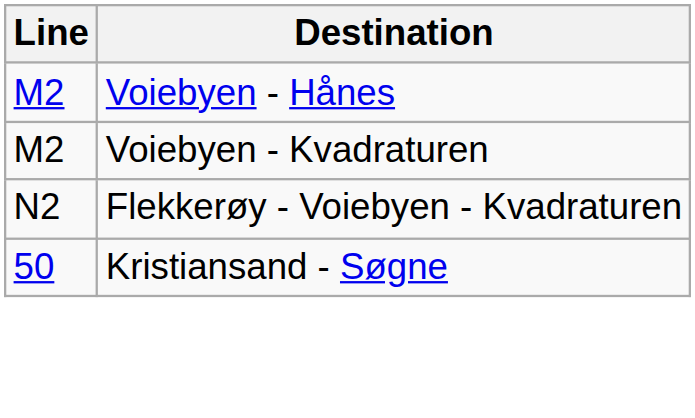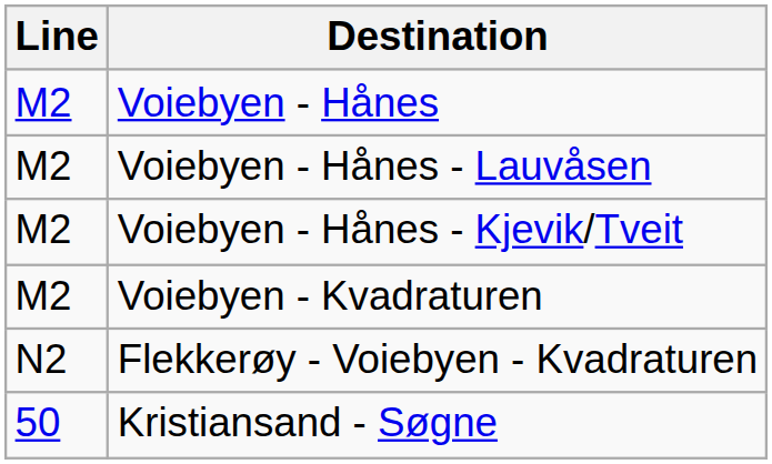 <table class="wikitable sortable">
 <tr>
 <th>Line</th>
 <th>Destination</th>
 </tr>
 <tr>
 <td><a href='#'>M2</a></td>
 <td><a href='#'>Voiebyen</a> - <a href='#'>Hånes</a></td>
+</tr>
+<tr>
+<td>M2</td>
+<td>Voiebyen - Hånes - <a href='#'>Lauvåsen</a></td>
+</tr>
+<tr>
+<td>M2</td>
+<td>Voiebyen - Hånes - <a href='#'>Kjevik</a>/<a href='#'>Tveit</a></td>
 </tr>
 <tr>
 <td>M2</td>
 <td>Voiebyen - Kvadraturen</td>
 </tr>
 <tr>
 <td>N2</td>
 <td>Flekkerøy - Voiebyen - Kvadraturen</td>
 </tr>
 <tr>
 <td><a href='#'>50</a></td>
 <td>Kristiansand - <a href='#'>Søgne</a></td>
 </tr>
 </table>
